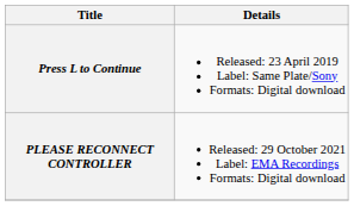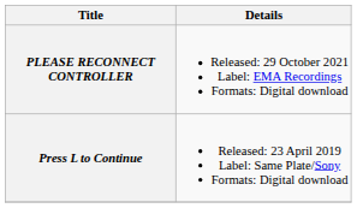 <table class="wikitable plainrowheaders" style="text-align:center">
 <tr>
 <th scope="col" style="width:13em">Title</th>
 <th scope="col">Details</th>
 </tr>
 <tr>
+<th scope="row"><em>PLEASE RECONNECT CONTROLLER</em></th>
+<td><br><ul><li>Released: 29 October 2021</li><li>Label: <a href='#'>EMA Recordings</a></li><li>Formats: Digital download</li></ul></td>
+</tr>
+<tr>
 <th scope="row"><em>Press L to Continue</em></th>
 <td><br><ul><li>Released: 23 April 2019</li><li>Label: Same Plate/<a href='#'>Sony</a></li><li>Formats: Digital download</li></ul></td>
 </tr>
 <tr>
-<th scope="row"><em>PLEASE RECONNECT CONTROLLER</em></th>
-<td><br><ul><li>Released: 29 October 2021</li><li>Label: <a href='#'>EMA Recordings</a></li><li>Formats: Digital download</li></ul></td>
-</tr>
-<tr>
 </tr>
 </table>
